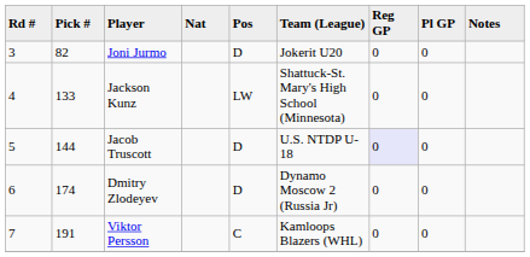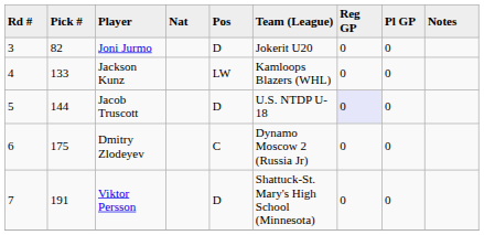 <table class="wikitable" style="width: 100%">
 <tr>
 <td width="5%"; bgcolor="#eeeeee"><strong>Rd #</strong></td>
 <td width="5%"; bgcolor="#eeeeee"><strong>Pick #</strong></td>
 <td width="5%"; bgcolor="#eeeeee"><strong>Player</strong></td>
 <td width="5%"; bgcolor="#eeeeee"><strong>Nat</strong></td>
 <td width="5%"; bgcolor="#eeeeee"><strong>Pos</strong></td>
 <td width="5%"; bgcolor="#eeeeee"><strong>Team (League)</strong></td>
 <td width="5%"; bgcolor="#eeeeee"><strong>Reg GP</strong></td>
 <td width="5%"; bgcolor="#eeeeee"><strong>Pl GP</strong></td>
 <td width="5%"; bgcolor="#eeeeee"><strong>Notes</strong></td>
 </tr>
 <tr>
 <td>3</td>
 <td>82</td>
 <td><a href='#'>Joni Jurmo</a></td>
 <td></td>
 <td>D</td>
 <td>Jokerit U20</td>
 <td>0</td>
 <td>0</td>
 <td></td>
 </tr>
 <tr>
 <td>4</td>
 <td>133</td>
 <td>Jackson Kunz</td>
 <td></td>
 <td>LW</td>
-<td>Shattuck-St. Mary's High School (Minnesota)</td>
+<td>Kamloops Blazers (WHL)</td>
 <td>0</td>
 <td>0</td>
 <td></td>
 </tr>
 <tr>
 <td>5</td>
 <td>144</td>
 <td>Jacob Truscott</td>
 <td></td>
 <td>D</td>
 <td>U.S. NTDP U-18</td>
 <td style="background: lavender;">0</td>
 <td>0</td>
 <td></td>
 </tr>
 <tr>
 <td>6</td>
-<td>174</td>
+<td>175</td>
 <td>Dmitry Zlodeyev</td>
 <td></td>
-<td>D</td>
+<td>C</td>
 <td>Dynamo Moscow 2 (Russia Jr)</td>
 <td>0</td>
 <td>0</td>
 <td></td>
 </tr>
 <tr>
 <td>7</td>
 <td>191</td>
 <td><a href='#'>Viktor Persson</a></td>
 <td></td>
-<td>C</td>
-<td>Kamloops Blazers (WHL)</td>
+<td>D</td>
+<td>Shattuck-St. Mary's High School (Minnesota)</td>
 <td>0</td>
 <td>0</td>
 <td></td>
 </tr>
 <tr>
 </tr>
 </table>
